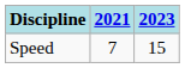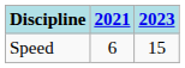 <table class="wikitable" style="text-align: center;">
 <tr>
 <th style="background: #b0e0e6;">Discipline</th>
 <th style="background: #b0e0e6;"><a href='#'>2021</a></th>
 <th style="background: #b0e0e6;"><a href='#'>2023</a></th>
 </tr>
 <tr>
 <td align="left">Speed</td>
-<td>7</td>
+<td>6</td>
 <td>15</td>
 </tr>
 </table>
